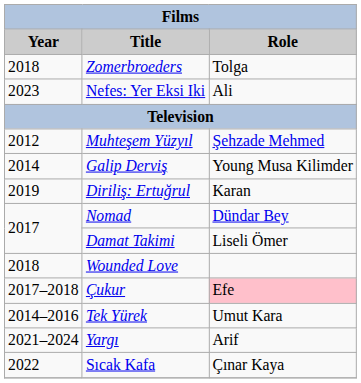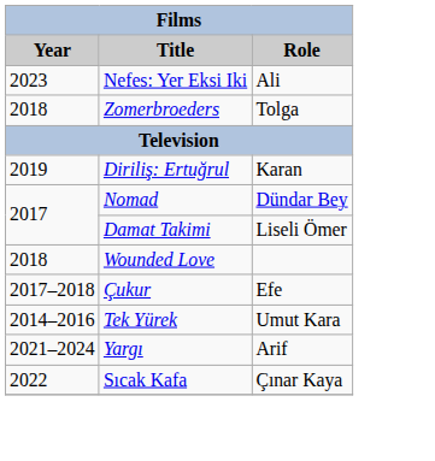 <table class="wikitable">
 <tr>
 <th colspan="3" style="background:LightSteelBlue">Films</th>
 </tr>
 <tr>
 <th style="background:#CCCCCC">Year</th>
 <th style="background:#CCCCCC">Title</th>
 <th style="background:#CCCCCC">Role</th>
 </tr>
 <tr>
+<td>2023</td>
+<td><a href='#'>Nefes: Yer Eksi Iki</a></td>
+<td>Ali</td>
+</tr>
+<tr>
 <td>2018</td>
 <td><em><a href='#'>Zomerbroeders</a></em></td>
 <td>Tolga</td>
 </tr>
 <tr>
-<td>2023</td>
-<td><a href='#'>Nefes: Yer Eksi Iki</a></td>
-<td>Ali</td>
-</tr>
-<tr>
 <th colspan="3" style="background:LightSteelBlue">Television</th>
-</tr>
-<tr>
-<td>2012</td>
-<td><em><a href='#'>Muhteşem Yüzyıl</a></em></td>
-<td><a href='#'>Şehzade Mehmed</a></td>
-</tr>
-<tr>
-<td>2014</td>
-<td><em><a href='#'>Galip Derviş</a></em></td>
-<td>Young Musa Kilimder</td>
 </tr>
 <tr>
 <td>2019</td>
 <td><em><a href='#'>Diriliş: Ertuğrul</a></em></td>
 <td>Karan</td>
 </tr>
 <tr>
 <td rowspan="2">2017</td>
 <td><em><a href='#'>Nomad</a></em></td>
 <td><a href='#'>Dündar Bey</a></td>
 </tr>
 <tr>
 <td><em><a href='#'>Damat Takimi</a></em></td>
 <td>Liseli Ömer</td>
 </tr>
 <tr>
 <td>2018</td>
 <td><em><a href='#'>Wounded Love</a></em></td>
 <td></td>
 </tr>
 <tr>
 <td>2017–2018</td>
 <td><em><a href='#'>Çukur</a></em></td>
-<td style="background: pink;">Efe</td>
+<td>Efe</td>
 </tr>
 <tr>
 <td>2014–2016</td>
 <td><em><a href='#'>Tek Yürek</a></em></td>
 <td>Umut Kara</td>
 </tr>
 <tr>
 <td>2021–2024</td>
 <td><em><a href='#'>Yargı</a></em></td>
 <td>Arif</td>
 </tr>
 <tr>
 <td>2022</td>
 <td><a href='#'>Sıcak Kafa</a></td>
 <td>Çınar Kaya</td>
 </tr>
 <tr>
 </tr>
 </table>
